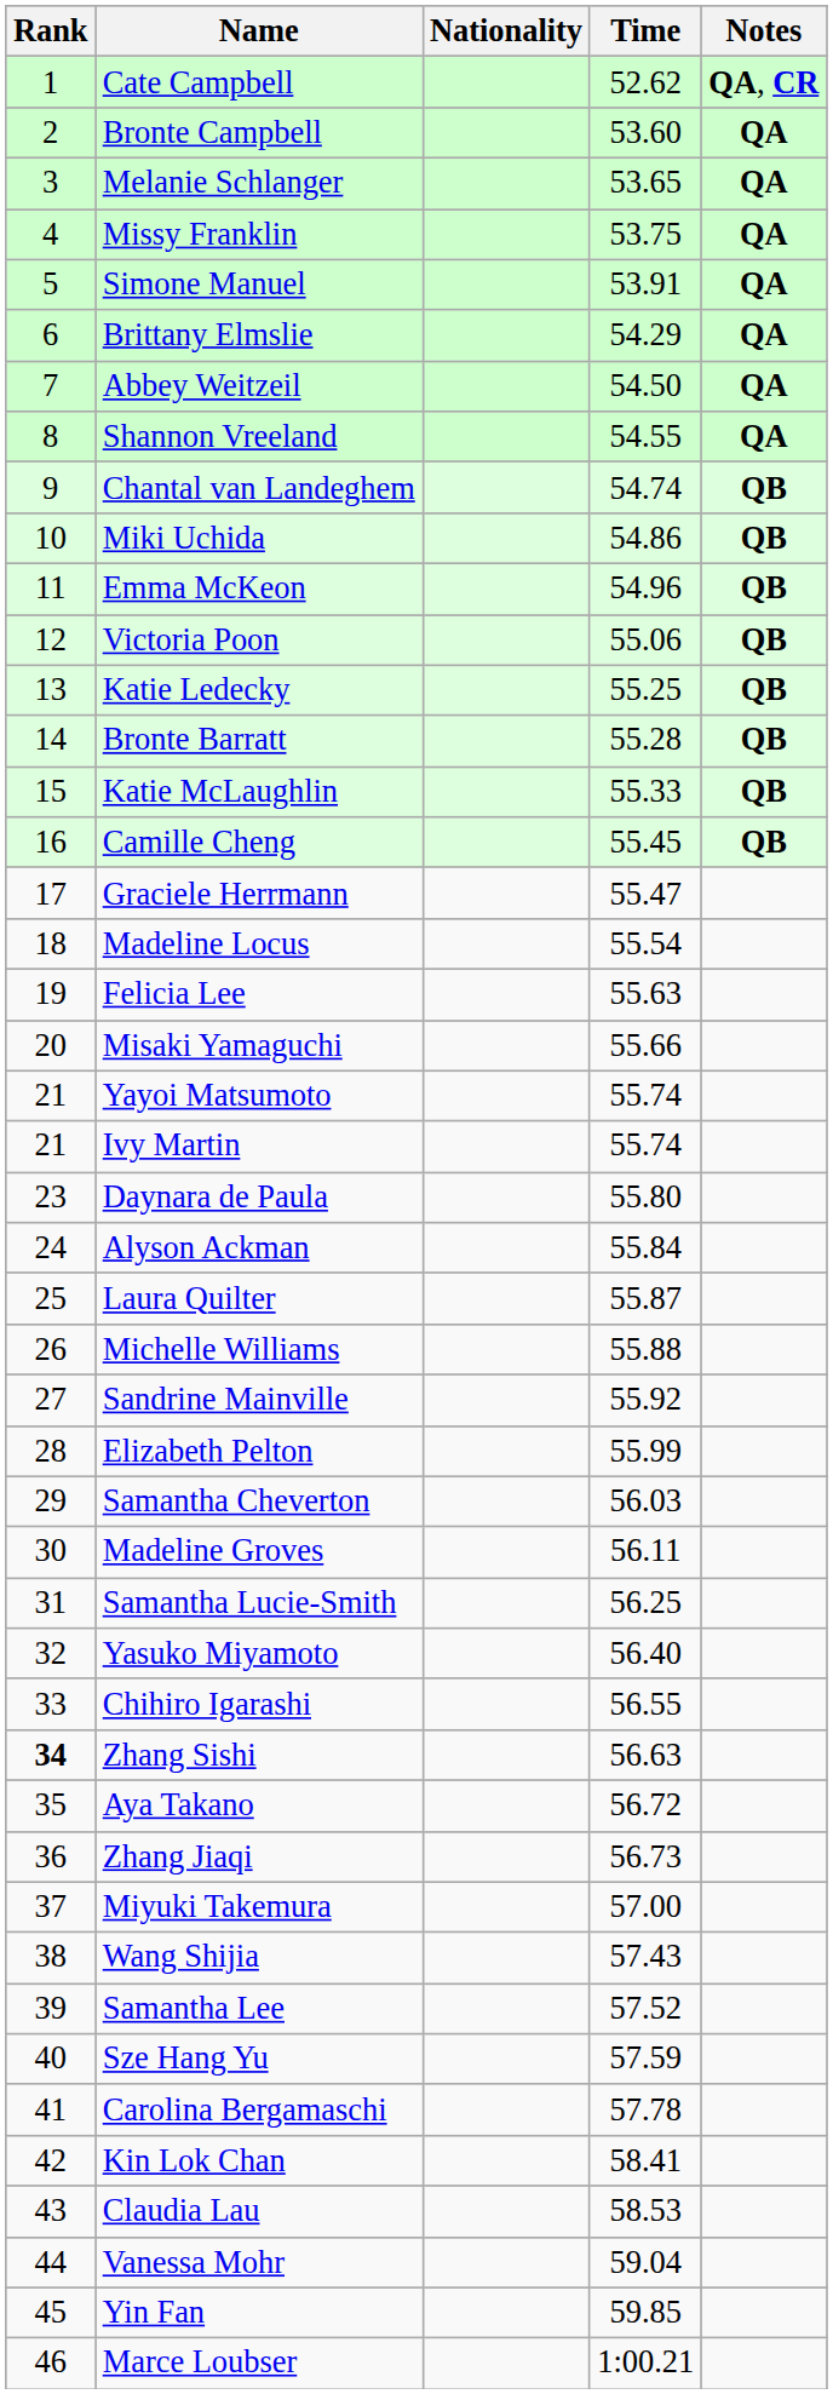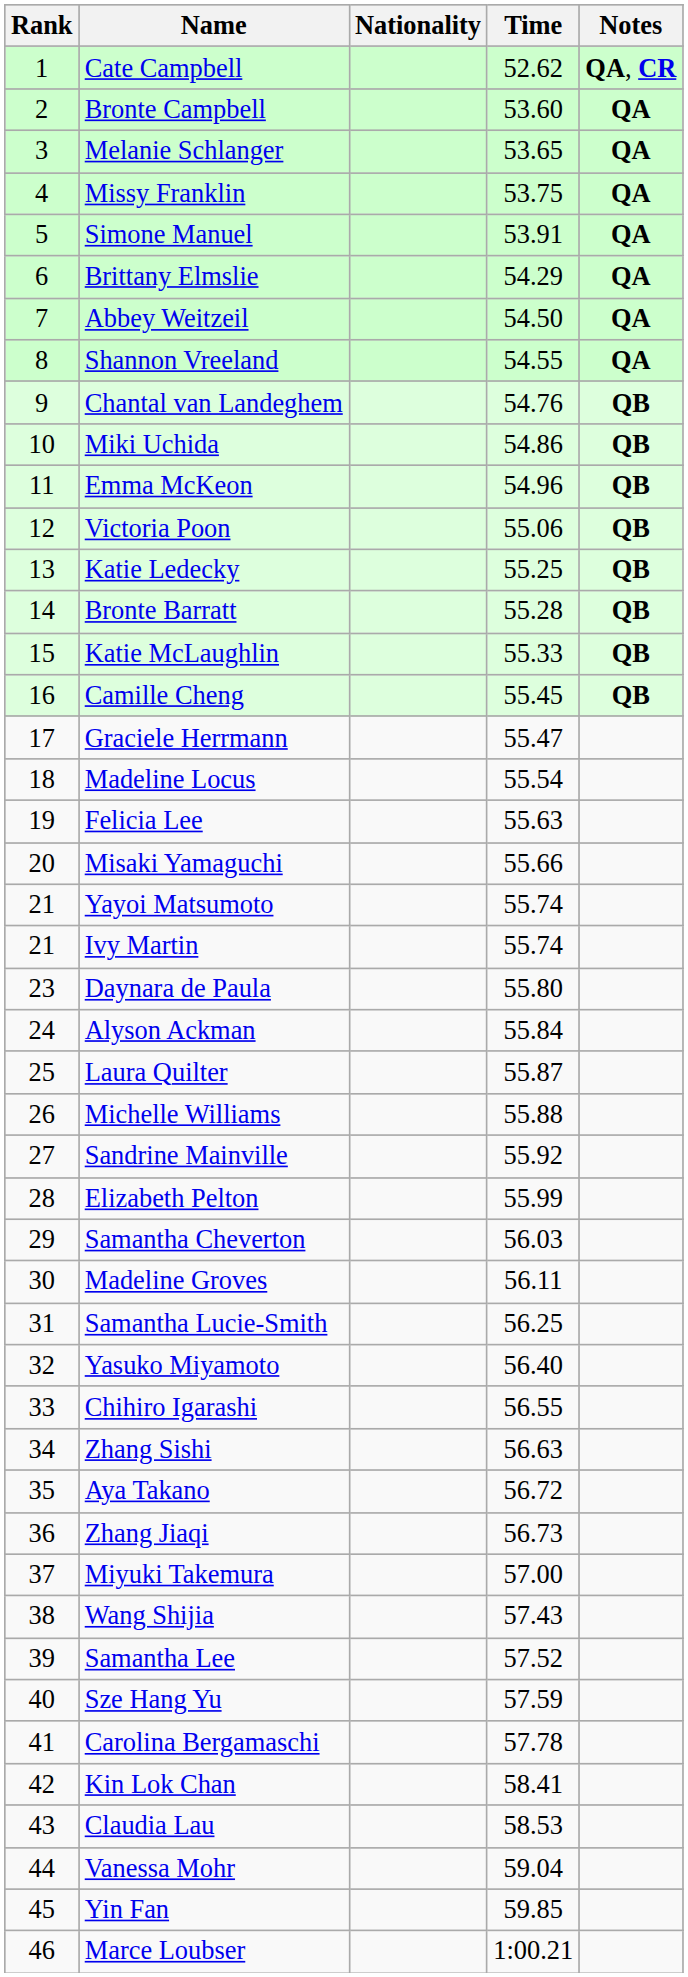 <table class="wikitable sortable" style="text-align:center">
 <tr>
 <th>Rank</th>
 <th>Name</th>
 <th>Nationality</th>
 <th>Time</th>
 <th>Notes</th>
 </tr>
 <tr bgcolor=ccffcc>
 <td>1</td>
 <td align=left><a href='#'>Cate Campbell</a></td>
 <td align=left></td>
 <td>52.62</td>
 <td><strong>QA</strong>, <strong><a href='#'>CR</a></strong></td>
 </tr>
 <tr bgcolor=ccffcc>
 <td>2</td>
 <td align=left><a href='#'>Bronte Campbell</a></td>
 <td align=left></td>
 <td>53.60</td>
 <td><strong>QA</strong></td>
 </tr>
 <tr bgcolor=ccffcc>
 <td>3</td>
 <td align=left><a href='#'>Melanie Schlanger</a></td>
 <td align=left></td>
 <td>53.65</td>
 <td><strong>QA</strong></td>
 </tr>
 <tr bgcolor=ccffcc>
 <td>4</td>
 <td align=left><a href='#'>Missy Franklin</a></td>
 <td align=left></td>
 <td>53.75</td>
 <td><strong>QA</strong></td>
 </tr>
 <tr bgcolor=ccffcc>
 <td>5</td>
 <td align=left><a href='#'>Simone Manuel</a></td>
 <td align=left></td>
 <td>53.91</td>
 <td><strong>QA</strong></td>
 </tr>
 <tr bgcolor=ccffcc>
 <td>6</td>
 <td align=left><a href='#'>Brittany Elmslie</a></td>
 <td align=left></td>
 <td>54.29</td>
 <td><strong>QA</strong></td>
 </tr>
 <tr bgcolor=ccffcc>
 <td>7</td>
 <td align=left><a href='#'>Abbey Weitzeil</a></td>
 <td align=left></td>
 <td>54.50</td>
 <td><strong>QA</strong></td>
 </tr>
 <tr bgcolor=ccffcc>
 <td>8</td>
 <td align=left><a href='#'>Shannon Vreeland</a></td>
 <td align=left></td>
 <td>54.55</td>
 <td><strong>QA</strong></td>
 </tr>
 <tr bgcolor=ddffdd>
 <td>9</td>
 <td align=left><a href='#'>Chantal van Landeghem</a></td>
 <td align=left></td>
-<td>54.74</td>
+<td>54.76</td>
 <td><strong>QB</strong></td>
 </tr>
 <tr bgcolor=ddffdd>
 <td>10</td>
 <td align=left><a href='#'>Miki Uchida</a></td>
 <td align=left></td>
 <td>54.86</td>
 <td><strong>QB</strong></td>
 </tr>
 <tr bgcolor=ddffdd>
 <td>11</td>
 <td align=left><a href='#'>Emma McKeon</a></td>
 <td align=left></td>
 <td>54.96</td>
 <td><strong>QB</strong></td>
 </tr>
 <tr bgcolor=ddffdd>
 <td>12</td>
 <td align=left><a href='#'>Victoria Poon</a></td>
 <td align=left></td>
 <td>55.06</td>
 <td><strong>QB</strong></td>
 </tr>
 <tr bgcolor=ddffdd>
 <td>13</td>
 <td align=left><a href='#'>Katie Ledecky</a></td>
 <td align=left></td>
 <td>55.25</td>
 <td><strong>QB</strong></td>
 </tr>
 <tr bgcolor=ddffdd>
 <td>14</td>
 <td align=left><a href='#'>Bronte Barratt</a></td>
 <td align=left></td>
 <td>55.28</td>
 <td><strong>QB</strong></td>
 </tr>
 <tr bgcolor=ddffdd>
 <td>15</td>
 <td align=left><a href='#'>Katie McLaughlin</a></td>
 <td align=left></td>
 <td>55.33</td>
 <td><strong>QB</strong></td>
 </tr>
 <tr bgcolor=ddffdd>
 <td>16</td>
 <td align=left><a href='#'>Camille Cheng</a></td>
 <td align=left></td>
 <td>55.45</td>
 <td><strong>QB</strong></td>
 </tr>
 <tr>
 <td>17</td>
 <td align=left><a href='#'>Graciele Herrmann</a></td>
 <td align=left></td>
 <td>55.47</td>
 <td></td>
 </tr>
 <tr>
 <td>18</td>
 <td align=left><a href='#'>Madeline Locus</a></td>
 <td align=left></td>
 <td>55.54</td>
 <td></td>
 </tr>
 <tr>
 <td>19</td>
 <td align=left><a href='#'>Felicia Lee</a></td>
 <td align=left></td>
 <td>55.63</td>
 <td></td>
 </tr>
 <tr>
 <td>20</td>
 <td align=left><a href='#'>Misaki Yamaguchi</a></td>
 <td align=left></td>
 <td>55.66</td>
 <td></td>
 </tr>
 <tr>
 <td>21</td>
 <td align=left><a href='#'>Yayoi Matsumoto</a></td>
 <td align=left></td>
 <td>55.74</td>
 <td></td>
 </tr>
 <tr>
 <td>21</td>
 <td align=left><a href='#'>Ivy Martin</a></td>
 <td align=left></td>
 <td>55.74</td>
 <td></td>
 </tr>
 <tr>
 <td>23</td>
 <td align=left><a href='#'>Daynara de Paula</a></td>
 <td align=left></td>
 <td>55.80</td>
 <td></td>
 </tr>
 <tr>
 <td>24</td>
 <td align=left><a href='#'>Alyson Ackman</a></td>
 <td align=left></td>
 <td>55.84</td>
 <td></td>
 </tr>
 <tr>
 <td>25</td>
 <td align=left><a href='#'>Laura Quilter</a></td>
 <td align=left></td>
 <td>55.87</td>
 <td></td>
 </tr>
 <tr>
 <td>26</td>
 <td align=left><a href='#'>Michelle Williams</a></td>
 <td align=left></td>
 <td>55.88</td>
 <td></td>
 </tr>
 <tr>
 <td>27</td>
 <td align=left><a href='#'>Sandrine Mainville</a></td>
 <td align=left></td>
 <td>55.92</td>
 <td></td>
 </tr>
 <tr>
 <td>28</td>
 <td align=left><a href='#'>Elizabeth Pelton</a></td>
 <td align=left></td>
 <td>55.99</td>
 <td></td>
 </tr>
 <tr>
 <td>29</td>
 <td align=left><a href='#'>Samantha Cheverton</a></td>
 <td align=left></td>
 <td>56.03</td>
 <td></td>
 </tr>
 <tr>
 <td>30</td>
 <td align=left><a href='#'>Madeline Groves</a></td>
 <td align=left></td>
 <td>56.11</td>
 <td></td>
 </tr>
 <tr>
 <td>31</td>
 <td align=left><a href='#'>Samantha Lucie-Smith</a></td>
 <td align=left></td>
 <td>56.25</td>
 <td></td>
 </tr>
 <tr>
 <td>32</td>
 <td align=left><a href='#'>Yasuko Miyamoto</a></td>
 <td align=left></td>
 <td>56.40</td>
 <td></td>
 </tr>
 <tr>
 <td>33</td>
 <td align=left><a href='#'>Chihiro Igarashi</a></td>
 <td align=left></td>
 <td>56.55</td>
 <td></td>
 </tr>
 <tr>
-<td><strong>34</strong></td>
+<td>34</td>
 <td align=left><a href='#'>Zhang Sishi</a></td>
 <td align=left></td>
 <td>56.63</td>
 <td></td>
 </tr>
 <tr>
 <td>35</td>
 <td align=left><a href='#'>Aya Takano</a></td>
 <td align=left></td>
 <td>56.72</td>
 <td></td>
 </tr>
 <tr>
 <td>36</td>
 <td align=left><a href='#'>Zhang Jiaqi</a></td>
 <td align=left></td>
 <td>56.73</td>
 <td></td>
 </tr>
 <tr>
 <td>37</td>
 <td align=left><a href='#'>Miyuki Takemura</a></td>
 <td align=left></td>
 <td>57.00</td>
 <td></td>
 </tr>
 <tr>
 <td>38</td>
 <td align=left><a href='#'>Wang Shijia</a></td>
 <td align=left></td>
 <td>57.43</td>
 <td></td>
 </tr>
 <tr>
 <td>39</td>
 <td align=left><a href='#'>Samantha Lee</a></td>
 <td align=left></td>
 <td>57.52</td>
 <td></td>
 </tr>
 <tr>
 <td>40</td>
 <td align=left><a href='#'>Sze Hang Yu</a></td>
 <td align=left></td>
 <td>57.59</td>
 <td></td>
 </tr>
 <tr>
 <td>41</td>
 <td align=left><a href='#'>Carolina Bergamaschi</a></td>
 <td align=left></td>
 <td>57.78</td>
 <td></td>
 </tr>
 <tr>
 <td>42</td>
 <td align=left><a href='#'>Kin Lok Chan</a></td>
 <td align=left></td>
 <td>58.41</td>
 <td></td>
 </tr>
 <tr>
 <td>43</td>
 <td align=left><a href='#'>Claudia Lau</a></td>
 <td align=left></td>
 <td>58.53</td>
 <td></td>
 </tr>
 <tr>
 <td>44</td>
 <td align=left><a href='#'>Vanessa Mohr</a></td>
 <td align=left></td>
 <td>59.04</td>
 <td></td>
 </tr>
 <tr>
 <td>45</td>
 <td align=left><a href='#'>Yin Fan</a></td>
 <td align=left></td>
 <td>59.85</td>
 <td></td>
 </tr>
 <tr>
 <td>46</td>
 <td align=left><a href='#'>Marce Loubser</a></td>
 <td align=left></td>
 <td>1:00.21</td>
 <td></td>
 </tr>
 </table>
